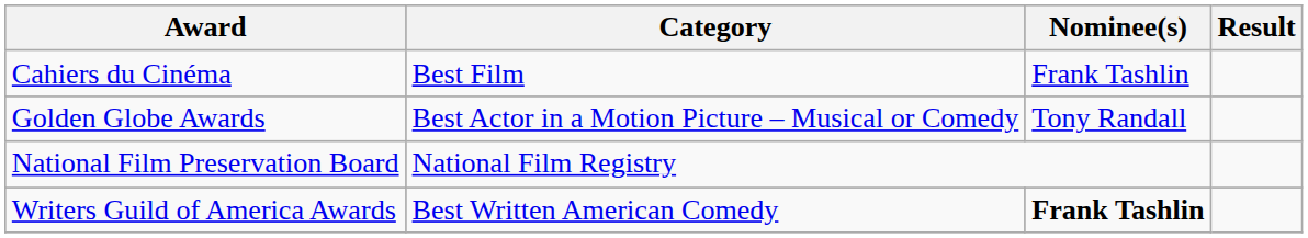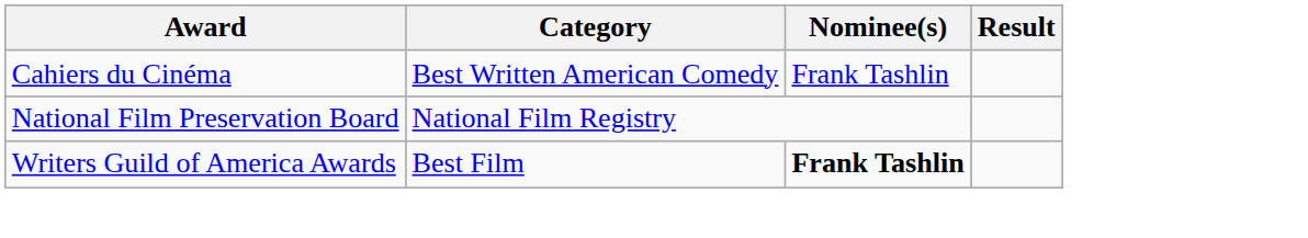 <table class="wikitable plainrowheaders">
 <tr>
 <th>Award</th>
 <th>Category</th>
 <th>Nominee(s)</th>
 <th>Result</th>
 </tr>
 <tr>
 <td><a href='#'>Cahiers du Cinéma</a></td>
-<td><a href='#'>Best Film</a></td>
+<td><a href='#'>Best Written American Comedy</a></td>
 <td><a href='#'>Frank Tashlin</a></td>
-<td></td>
-</tr>
-<tr>
-<td><a href='#'>Golden Globe Awards</a></td>
-<td><a href='#'>Best Actor in a Motion Picture – Musical or Comedy</a></td>
-<td><a href='#'>Tony Randall</a></td>
 <td></td>
 </tr>
 <tr>
 <td><a href='#'>National Film Preservation Board</a></td>
 <td colspan="2"><a href='#'>National Film Registry</a></td>
 <td></td>
 </tr>
 <tr>
 <td><a href='#'>Writers Guild of America Awards</a></td>
-<td><a href='#'>Best Written American Comedy</a></td>
+<td><a href='#'>Best Film</a></td>
 <td><strong>Frank Tashlin</strong></td>
 <td></td>
 </tr>
 </table>
